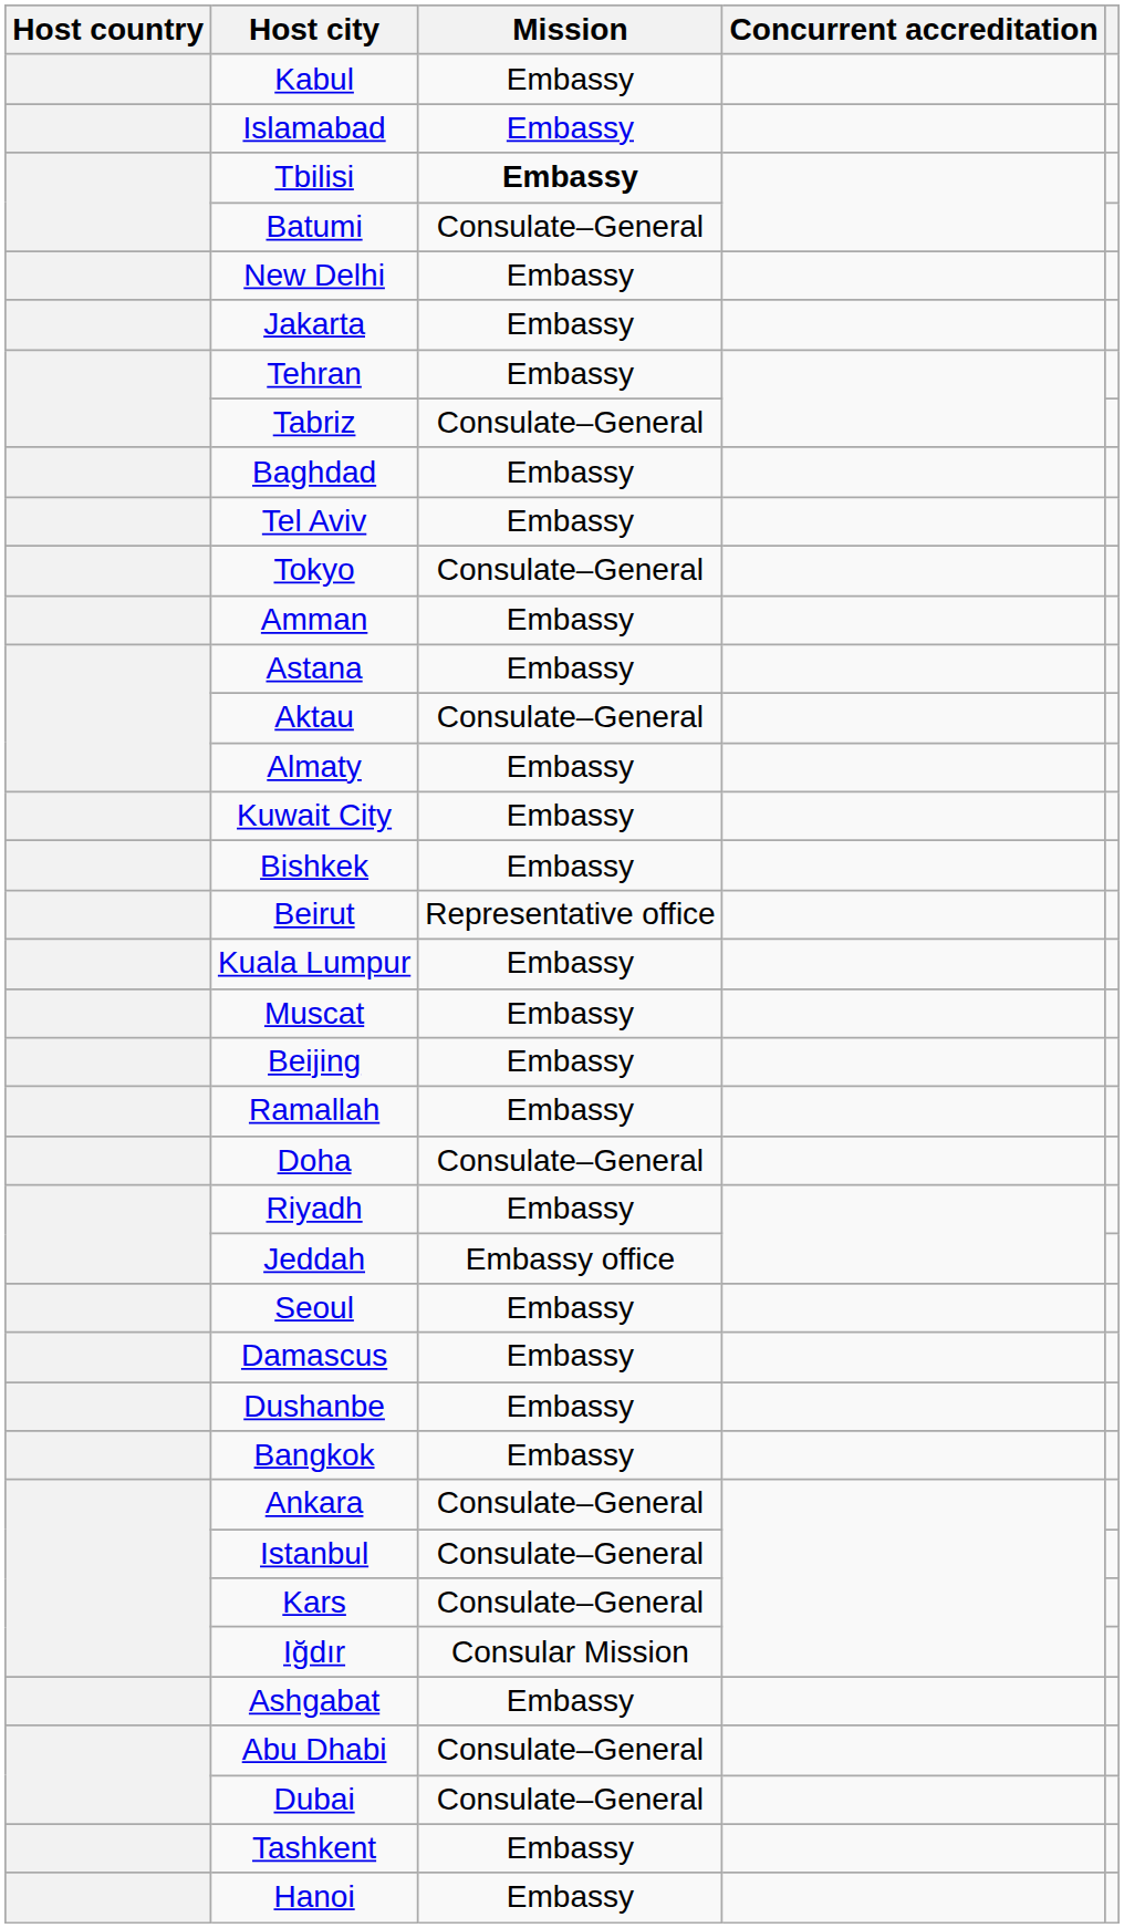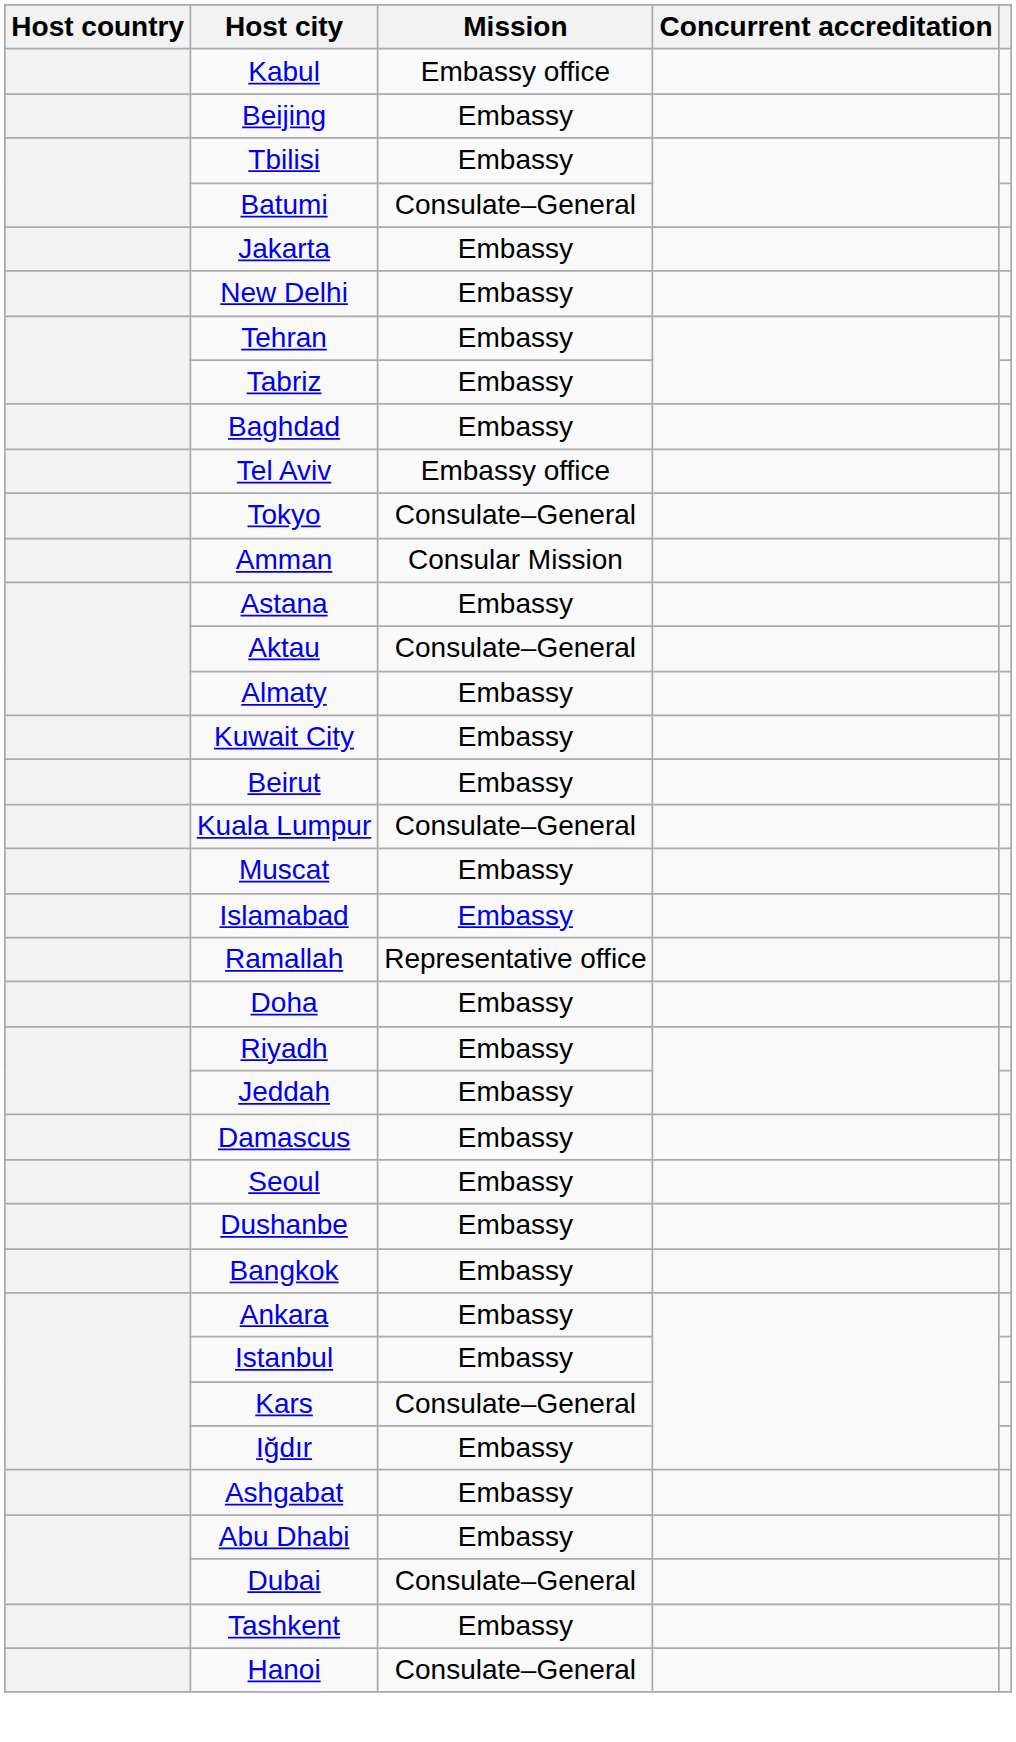 <table class="wikitable plainrowheaders" style="text-align:center;">
 <tr>
 <th scope="col">Host country</th>
 <th scope="col">Host city</th>
 <th scope="col">Mission</th>
 <th scope="col">Concurrent accreditation</th>
 <th scope="col"></th>
 </tr>
 <tr>
 <th scope="row"></th>
 <td><a href='#'>Kabul</a></td>
-<td>Embassy</td>
+<td>Embassy office</td>
 <td></td>
 <td></td>
 </tr>
 <tr>
 <th scope="row"></th>
-<td><a href='#'>Islamabad</a></td>
-<td><a href='#'>Embassy</a></td>
+<td><a href='#'>Beijing</a></td>
+<td>Embassy</td>
 <td></td>
 <td></td>
 </tr>
 <tr>
 <th rowspan="2" scope="row"></th>
 <td><a href='#'>Tbilisi</a></td>
-<td><strong>Embassy</strong></td>
+<td>Embassy</td>
 <td rowspan="2"></td>
 <td></td>
 </tr>
 <tr>
 <td><a href='#'>Batumi</a></td>
 <td>Consulate–General</td>
 <td></td>
 </tr>
 <tr>
 <th scope="row"></th>
-<td><a href='#'>New Delhi</a></td>
+<td><a href='#'>Jakarta</a></td>
 <td>Embassy</td>
 <td></td>
 <td></td>
 </tr>
 <tr>
 <th scope="row"></th>
-<td><a href='#'>Jakarta</a></td>
+<td><a href='#'>New Delhi</a></td>
 <td>Embassy</td>
 <td></td>
 <td></td>
 </tr>
 <tr>
 <th rowspan="2" scope="row"></th>
 <td><a href='#'>Tehran</a></td>
 <td>Embassy</td>
 <td rowspan="2"></td>
 <td></td>
 </tr>
 <tr>
 <td><a href='#'>Tabriz</a></td>
-<td>Consulate–General</td>
+<td>Embassy</td>
 <td></td>
 </tr>
 <tr>
 <th scope="row"></th>
 <td><a href='#'>Baghdad</a></td>
 <td>Embassy</td>
 <td></td>
 <td></td>
 </tr>
 <tr>
 <th scope="row"></th>
 <td><a href='#'>Tel Aviv</a></td>
-<td>Embassy</td>
+<td>Embassy office</td>
 <td></td>
 <td></td>
 </tr>
 <tr>
 <th scope="row"></th>
 <td><a href='#'>Tokyo</a></td>
 <td>Consulate–General</td>
 <td></td>
 <td></td>
 </tr>
 <tr>
 <th scope="row"></th>
 <td><a href='#'>Amman</a></td>
-<td>Embassy</td>
+<td>Consular Mission</td>
 <td></td>
 <td></td>
 </tr>
 <tr>
 <th rowspan="3" scope="row"></th>
 <td><a href='#'>Astana</a></td>
 <td>Embassy</td>
 <td></td>
 <td></td>
 </tr>
 <tr>
 <td><a href='#'>Aktau</a></td>
 <td>Consulate–General</td>
 <td></td>
 <td></td>
 </tr>
 <tr>
 <td><a href='#'>Almaty</a></td>
 <td>Embassy</td>
 <td></td>
 <td></td>
 </tr>
 <tr>
 <th scope="row"></th>
 <td><a href='#'>Kuwait City</a></td>
 <td>Embassy</td>
 <td></td>
 <td></td>
 </tr>
 <tr>
 <th scope="row"></th>
-<td><a href='#'>Bishkek</a></td>
+<td><a href='#'>Beirut</a></td>
 <td>Embassy</td>
 <td></td>
 <td></td>
 </tr>
 <tr>
 <th scope="row"></th>
-<td><a href='#'>Beirut</a></td>
-<td>Representative office</td>
-<td></td>
-<td></td>
-</tr>
-<tr>
-<th scope="row"></th>
 <td><a href='#'>Kuala Lumpur</a></td>
-<td>Embassy</td>
+<td>Consulate–General</td>
 <td></td>
 <td></td>
 </tr>
 <tr>
 <th scope="row"></th>
 <td><a href='#'>Muscat</a></td>
 <td>Embassy</td>
 <td></td>
 <td></td>
 </tr>
 <tr>
 <th scope="row"></th>
-<td><a href='#'>Beijing</a></td>
-<td>Embassy</td>
+<td><a href='#'>Islamabad</a></td>
+<td><a href='#'>Embassy</a></td>
 <td></td>
 <td></td>
 </tr>
 <tr>
 <th scope="row"></th>
 <td><a href='#'>Ramallah</a></td>
-<td>Embassy</td>
+<td>Representative office</td>
 <td></td>
 <td></td>
 </tr>
 <tr>
 <th scope="row"></th>
 <td><a href='#'>Doha</a></td>
-<td>Consulate–General</td>
+<td>Embassy</td>
 <td></td>
 <td></td>
 </tr>
 <tr>
 <th rowspan="2" scope="row"></th>
 <td><a href='#'>Riyadh</a></td>
 <td>Embassy</td>
 <td rowspan="2"></td>
 <td></td>
 </tr>
 <tr>
 <td><a href='#'>Jeddah</a></td>
-<td>Embassy office</td>
+<td>Embassy</td>
 <td></td>
 </tr>
 <tr>
 <th scope="row"></th>
-<td><a href='#'>Seoul</a></td>
+<td><a href='#'>Damascus</a></td>
 <td>Embassy</td>
 <td></td>
 <td></td>
 </tr>
 <tr>
 <th scope="row"></th>
-<td><a href='#'>Damascus</a></td>
+<td><a href='#'>Seoul</a></td>
 <td>Embassy</td>
 <td></td>
 <td></td>
 </tr>
 <tr>
 <th scope="row"></th>
 <td><a href='#'>Dushanbe</a></td>
 <td>Embassy</td>
 <td></td>
 <td></td>
 </tr>
 <tr>
 <th scope="row"></th>
 <td><a href='#'>Bangkok</a></td>
 <td>Embassy</td>
 <td></td>
 <td></td>
 </tr>
 <tr>
 <th rowspan="4" scope="row"></th>
 <td><a href='#'>Ankara</a></td>
-<td>Consulate–General</td>
+<td>Embassy</td>
 <td rowspan="4"></td>
 <td></td>
 </tr>
 <tr>
 <td><a href='#'>Istanbul</a></td>
-<td>Consulate–General</td>
+<td>Embassy</td>
 <td></td>
 </tr>
 <tr>
 <td><a href='#'>Kars</a></td>
 <td>Consulate–General</td>
 <td></td>
 </tr>
 <tr>
 <td><a href='#'>Iğdır</a></td>
-<td>Consular Mission</td>
+<td>Embassy</td>
 <td></td>
 </tr>
 <tr>
 <th scope="row"></th>
 <td><a href='#'>Ashgabat</a></td>
 <td>Embassy</td>
 <td></td>
 <td></td>
 </tr>
 <tr>
 <th rowspan="2" scope="row"></th>
 <td><a href='#'>Abu Dhabi</a></td>
-<td>Consulate–General</td>
+<td>Embassy</td>
 <td></td>
 <td></td>
 </tr>
 <tr>
 <td><a href='#'>Dubai</a></td>
 <td>Consulate–General</td>
 <td></td>
 <td></td>
 </tr>
 <tr>
 <th scope="row"></th>
 <td><a href='#'>Tashkent</a></td>
 <td>Embassy</td>
 <td></td>
 <td></td>
 </tr>
 <tr>
 <th scope="row"></th>
 <td><a href='#'>Hanoi</a></td>
-<td>Embassy</td>
+<td>Consulate–General</td>
 <td></td>
 <td></td>
 </tr>
 </table>
